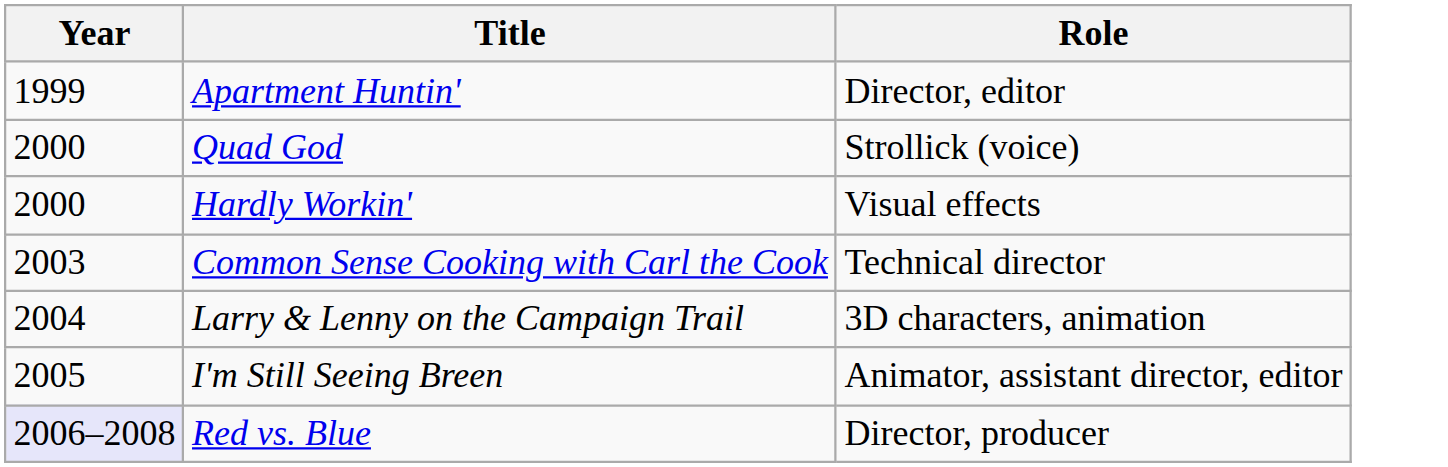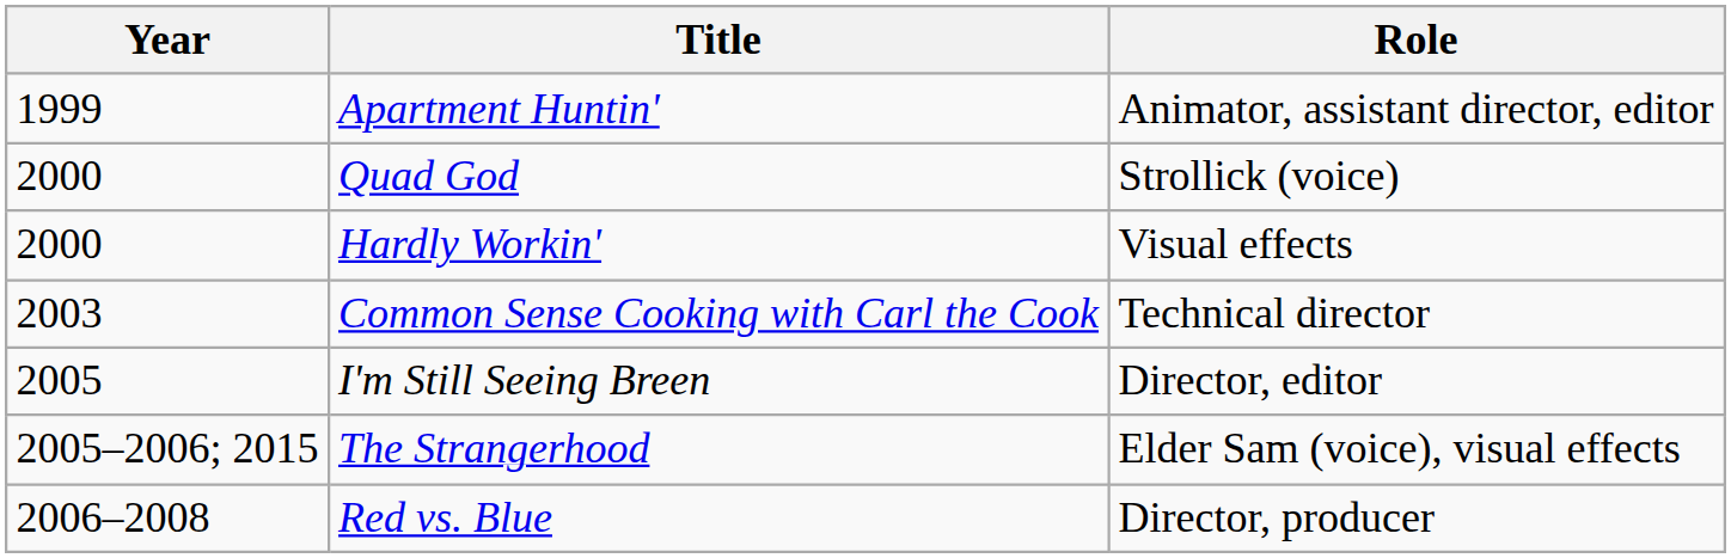 <table class="sortable wikitable">
 <tr>
 <th>Year</th>
 <th>Title</th>
 <th>Role</th>
 </tr>
 <tr>
 <td>1999</td>
 <td><em><a href='#'>Apartment Huntin'</a></em></td>
-<td>Director, editor</td>
+<td>Animator, assistant director, editor</td>
 </tr>
 <tr>
 <td>2000</td>
 <td><em><a href='#'>Quad God</a></em></td>
 <td>Strollick (voice)</td>
 </tr>
 <tr>
 <td>2000</td>
 <td><em><a href='#'>Hardly Workin'</a></em></td>
 <td>Visual effects</td>
 </tr>
 <tr>
 <td>2003</td>
 <td><em><a href='#'>Common Sense Cooking with Carl the Cook</a></em></td>
 <td>Technical director</td>
 </tr>
 <tr>
-<td>2004</td>
-<td><em>Larry & Lenny on the Campaign Trail</em></td>
-<td>3D characters, animation</td>
+<td>2005</td>
+<td><em>I'm Still Seeing Breen</em></td>
+<td>Director, editor</td>
 </tr>
 <tr>
-<td>2005</td>
-<td><em>I'm Still Seeing Breen</em></td>
-<td>Animator, assistant director, editor</td>
+<td>2005–2006; 2015</td>
+<td><em><a href='#'>The Strangerhood</a></em></td>
+<td>Elder Sam (voice), visual effects</td>
 </tr>
 <tr>
-<td style="background: lavender;">2006–2008</td>
+<td>2006–2008</td>
 <td><em><a href='#'>Red vs. Blue</a></em></td>
 <td>Director, producer</td>
 </tr>
 </table>
